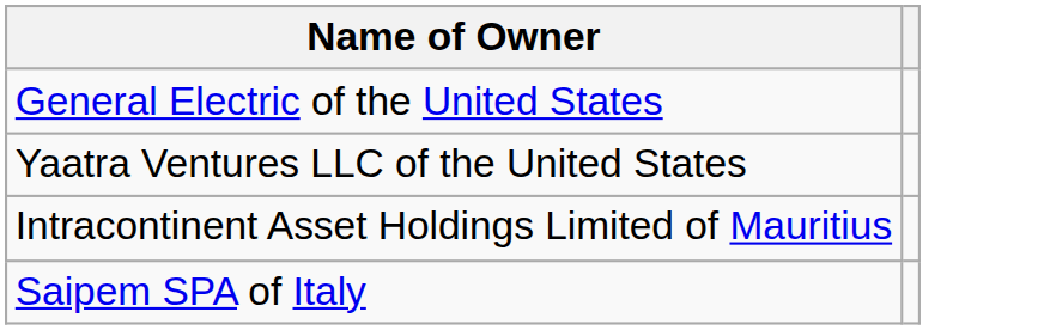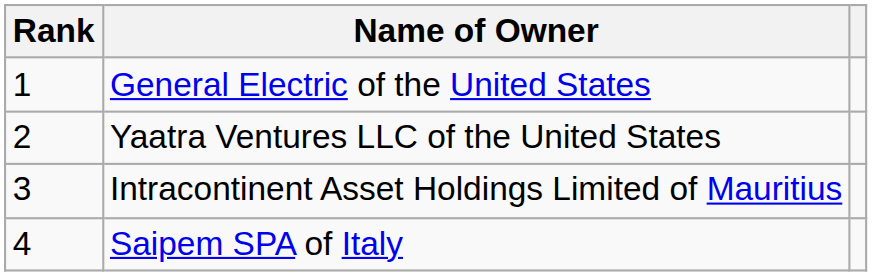 <table class="wikitable sortable">
 <tr>
+<th style="width:2em;">Rank</th>
 <th>Name of Owner</th>
 <th></th>
 </tr>
 <tr>
+<td>1</td>
 <td><a href='#'>General Electric</a> of the <a href='#'>United States</a></td>
 <td></td>
 </tr>
 <tr>
+<td>2</td>
 <td>Yaatra Ventures LLC of the United States</td>
 <td></td>
 </tr>
 <tr>
+<td>3</td>
 <td>Intracontinent Asset Holdings Limited of <a href='#'>Mauritius</a></td>
 <td></td>
 </tr>
 <tr>
+<td>4</td>
 <td><a href='#'>Saipem SPA</a> of <a href='#'>Italy</a></td>
 <td></td>
 </tr>
 </table>
